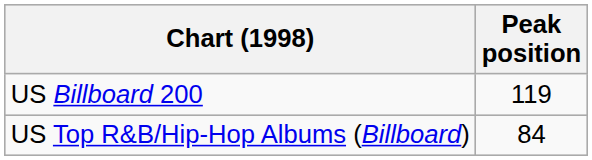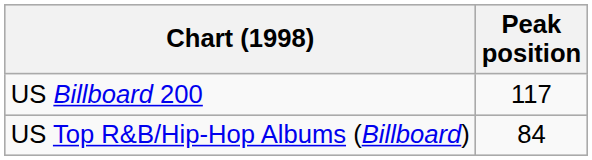 <table class="wikitable">
 <tr>
 <th align="left">Chart (1998)</th>
 <th align="left">Peak<br>position</th>
 </tr>
 <tr>
 <td align="left">US <a href='#'><em>Billboard</em> 200</a></td>
-<td align="center">119</td>
+<td align="center">117</td>
 </tr>
 <tr>
 <td align="left">US <a href='#'>Top R&B/Hip-Hop Albums</a> (<em><a href='#'>Billboard</a></em>)</td>
 <td align="center">84</td>
 </tr>
 </table>
